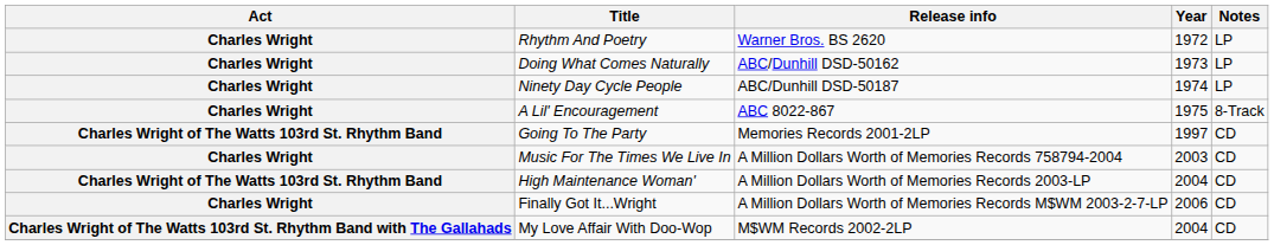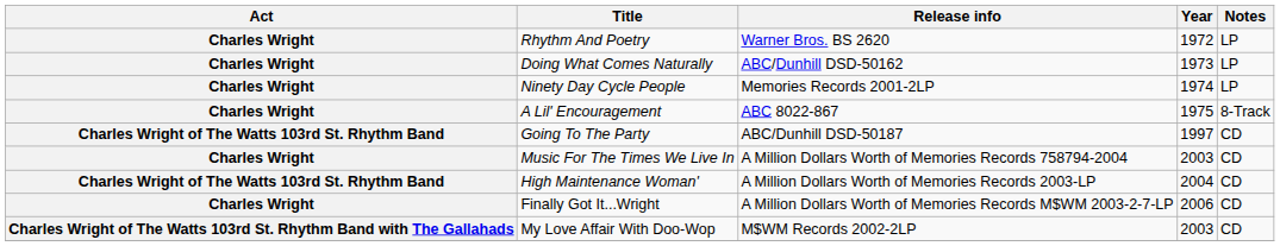 <table class="wikitable plainrowheaders sortable">
 <tr>
 <th scope="col">Act</th>
 <th scope="col">Title</th>
 <th scope="col">Release info</th>
 <th scope="col">Year</th>
 <th scope="col" class="unsortable">Notes</th>
 </tr>
 <tr>
 <th scope="row">Charles Wright</th>
 <td><em>Rhythm And Poetry</em></td>
 <td><a href='#'>Warner Bros.</a> BS 2620</td>
 <td>1972</td>
 <td>LP</td>
 </tr>
 <tr>
 <th scope="row">Charles Wright</th>
 <td><em>Doing What Comes Naturally</em></td>
 <td><a href='#'>ABC</a>/<a href='#'>Dunhill</a> DSD-50162</td>
 <td>1973</td>
 <td>LP</td>
 </tr>
 <tr>
 <th scope="row">Charles Wright</th>
 <td><em>Ninety Day Cycle People</em></td>
-<td>ABC/Dunhill DSD-50187</td>
+<td>Memories Records  2001-2LP</td>
 <td>1974</td>
 <td>LP</td>
 </tr>
 <tr>
 <th scope="row">Charles Wright</th>
 <td><em>A Lil' Encouragement</em></td>
 <td><a href='#'>ABC</a> 8022-867</td>
 <td>1975</td>
 <td>8-Track</td>
 </tr>
 <tr>
 <th scope="row">Charles Wright of The Watts 103rd St. Rhythm Band</th>
 <td><em>Going To The Party</em></td>
-<td>Memories Records  2001-2LP</td>
+<td>ABC/Dunhill DSD-50187</td>
 <td>1997</td>
 <td>CD</td>
 </tr>
 <tr>
 <th scope="row">Charles Wright</th>
 <td><em>Music For The Times We Live In</em></td>
 <td>A Million Dollars Worth of Memories Records 758794-2004</td>
 <td>2003</td>
 <td>CD</td>
 </tr>
 <tr>
 <th scope="row">Charles Wright of The Watts 103rd St. Rhythm Band</th>
 <td><em>High Maintenance Woman'</td>
 <td>A Million Dollars Worth of Memories Records 2003-LP</td>
 <td>2004</td>
 <td>CD</td>
 </tr>
 <tr>
 <th scope="row">Charles Wright</th>
 <td></em>Finally Got It...Wright<em></td>
 <td>A Million Dollars Worth of Memories Records M$WM 2003-2-7-LP</td>
 <td>2006</td>
 <td>CD</td>
 </tr>
 <tr>
 <th scope="row">Charles Wright of The Watts 103rd St. Rhythm Band with <a href='#'>The Gallahads</a></th>
 <td></em>My Love Affair With Doo-Wop<em></td>
 <td>M$WM Records  2002-2LP</td>
-<td>2004</td>
+<td>2003</td>
 <td>CD </td>
 </tr>
 <tr>
 </tr>
 </table>
